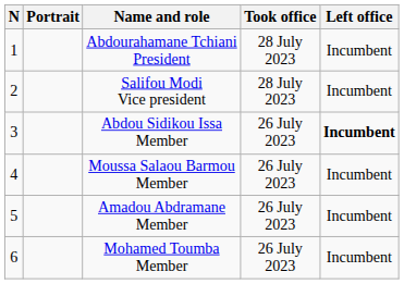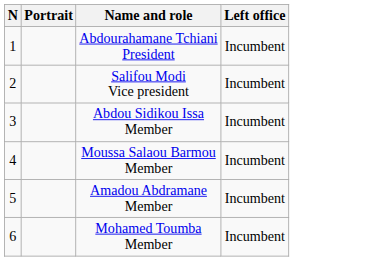 <table class="wikitable" style="text-align:center">
 <tr>
 <th>N</th>
 <th>Portrait</th>
 <th>Name and role</th>
-<th>Took office</th>
 <th>Left office</th>
 </tr>
 <tr>
 <td>1</td>
 <td></td>
 <td><a href='#'>Abdourahamane Tchiani</a><br><a href='#'>President</a></td>
-<td>28 July<br>2023</td>
 <td>Incumbent</td>
 </tr>
 <tr>
 <td>2</td>
 <td></td>
 <td><a href='#'>Salifou Modi</a><br>Vice president</td>
-<td>28 July<br>2023</td>
 <td>Incumbent</td>
 </tr>
 <tr>
 <td>3</td>
 <td></td>
 <td><a href='#'>Abdou Sidikou Issa</a><br>Member</td>
-<td>26 July<br>2023</td>
-<td><strong>Incumbent</strong></td>
+<td>Incumbent</td>
 </tr>
 <tr>
 <td>4</td>
 <td></td>
 <td><a href='#'>Moussa Salaou Barmou</a><br>Member</td>
-<td>26 July<br>2023</td>
 <td>Incumbent</td>
 </tr>
 <tr>
 <td>5</td>
 <td></td>
 <td><a href='#'>Amadou Abdramane</a><br>Member</td>
-<td>26 July<br>2023</td>
 <td>Incumbent</td>
 </tr>
 <tr>
 <td>6</td>
 <td></td>
 <td><a href='#'>Mohamed Toumba</a><br>Member</td>
-<td>26 July<br>2023</td>
 <td>Incumbent</td>
 </tr>
 </table>
